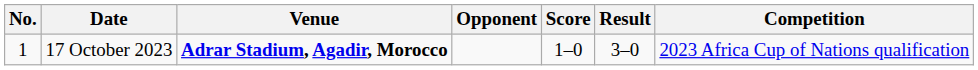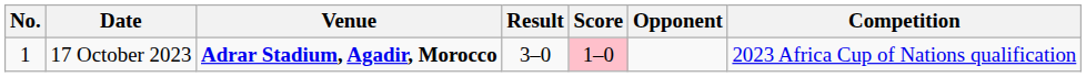 <table class="wikitable sortable">
 <tr>
 <th scope="col">No.</th>
 <th scope="col">Date</th>
 <th scope="col">Venue</th>
+<th scope="col">Result</th>
+<th scope="col">Score</th>
 <th scope="col">Opponent</th>
-<th scope="col">Score</th>
-<th scope="col">Result</th>
 <th scope="col">Competition</th>
 </tr>
 <tr>
 <td align="center">1</td>
 <td>17 October 2023</td>
 <td><strong><a href='#'>Adrar Stadium</a>, <a href='#'>Agadir</a>, Morocco</strong></td>
+<td align="center">3–0</td>
+<td align="center" style="background: pink;">1–0</td>
 <td></td>
-<td align="center">1–0</td>
-<td align="center">3–0</td>
 <td><a href='#'>2023 Africa Cup of Nations qualification</a></td>
 </tr>
 </table>
